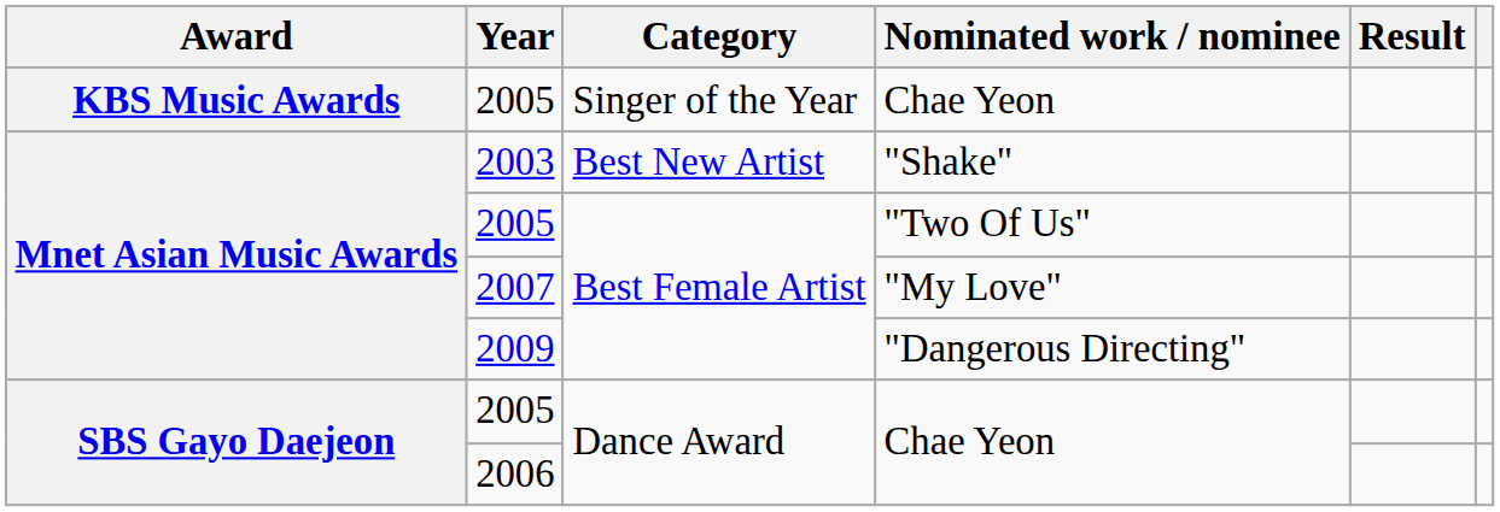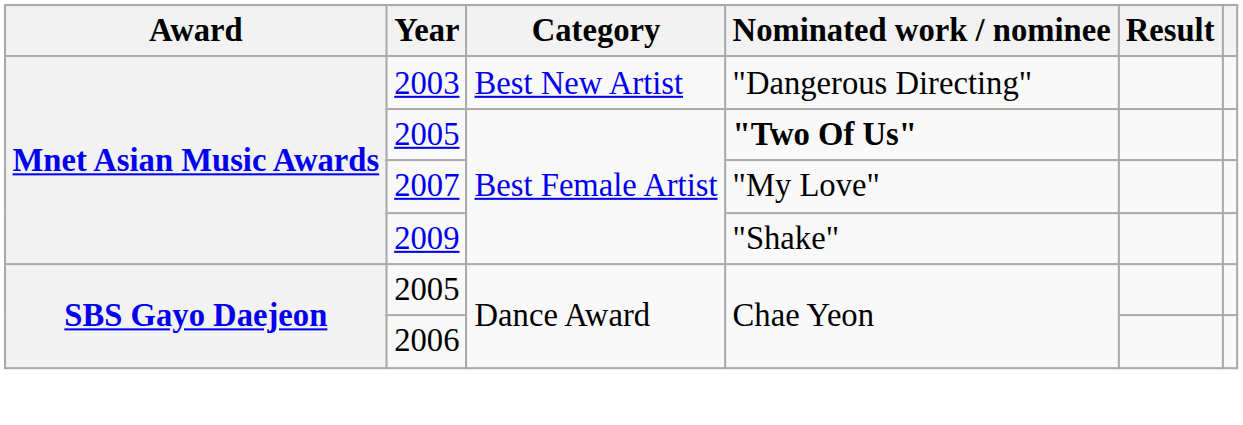 <table class="wikitable sortable plainrowheaders">
 <tr>
 <th scope="col">Award</th>
 <th scope="col">Year</th>
 <th scope="col">Category</th>
 <th scope="col">Nominated work / nominee</th>
 <th scope="col">Result</th>
 <th scope="col" class="unsortable"></th>
 </tr>
 <tr>
-<th scope="row"><a href='#'>KBS Music Awards</a></th>
-<td>2005</td>
-<td>Singer of the Year</td>
-<td>Chae Yeon</td>
-<td></td>
-<td></td>
-</tr>
-<tr>
 <th scope="row" rowspan="4"><a href='#'>Mnet Asian Music Awards</a></th>
 <td><a href='#'>2003</a></td>
 <td><a href='#'>Best New Artist</a></td>
-<td>"Shake"</td>
+<td>"Dangerous Directing"</td>
 <td></td>
 <td></td>
 </tr>
 <tr>
 <td><a href='#'>2005</a></td>
 <td rowspan="3"><a href='#'>Best Female Artist</a></td>
-<td>"Two Of Us"</td>
+<td><strong>"Two Of Us"</strong></td>
 <td></td>
 <td></td>
 </tr>
 <tr>
 <td><a href='#'>2007</a></td>
 <td>"My Love"</td>
 <td></td>
 <td></td>
 </tr>
 <tr>
 <td><a href='#'>2009</a></td>
-<td>"Dangerous Directing"</td>
+<td>"Shake"</td>
 <td></td>
 <td></td>
 </tr>
 <tr>
 <th scope="row" rowspan="2"><a href='#'>SBS Gayo Daejeon</a></th>
 <td>2005</td>
 <td rowspan="2">Dance Award</td>
 <td rowspan="2">Chae Yeon</td>
 <td></td>
 <td></td>
 </tr>
 <tr>
 <td>2006</td>
 <td></td>
 <td></td>
 </tr>
 </table>
